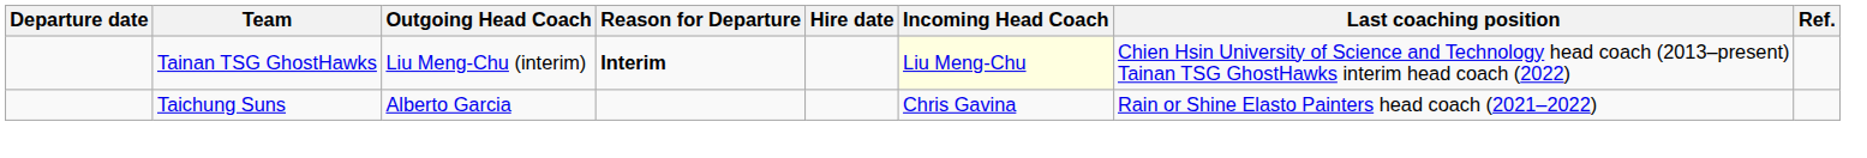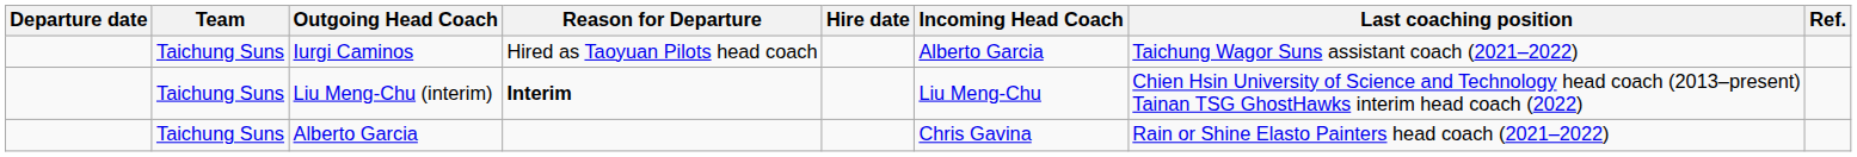 <table class="wikitable sortable">
 <tr>
 <th>Departure date</th>
 <th>Team</th>
 <th>Outgoing Head Coach</th>
 <th>Reason for Departure</th>
 <th>Hire date</th>
 <th>Incoming Head Coach</th>
 <th class="unsortable">Last coaching position</th>
 <th class="unsortable">Ref.</th>
 </tr>
 <tr>
 <td></td>
-<td><a href='#'>Tainan TSG GhostHawks</a></td>
+<td><a href='#'>Taichung Suns</a></td>
+<td><a href='#'>Iurgi Caminos</a></td>
+<td>Hired as <a href='#'>Taoyuan Pilots</a> head coach</td>
+<td></td>
+<td><a href='#'>Alberto Garcia</a></td>
+<td><a href='#'>Taichung Wagor Suns</a> assistant coach (<a href='#'>2021–2022</a>)</td>
+<td></td>
+</tr>
+<tr>
+<td></td>
+<td><a href='#'>Taichung Suns</a></td>
 <td><a href='#'>Liu Meng-Chu</a> (interim)</td>
 <td><strong>Interim</strong></td>
 <td></td>
-<td style="background: lightyellow;"><a href='#'>Liu Meng-Chu</a></td>
+<td><a href='#'>Liu Meng-Chu</a></td>
 <td><a href='#'>Chien Hsin University of Science and Technology</a> head coach (2013–present)<br><a href='#'>Tainan TSG GhostHawks</a> interim head coach (<a href='#'>2022</a>)</td>
 <td></td>
 </tr>
 <tr>
 <td></td>
 <td><a href='#'>Taichung Suns</a></td>
 <td><a href='#'>Alberto Garcia</a></td>
 <td></td>
 <td></td>
 <td><a href='#'>Chris Gavina</a></td>
 <td><a href='#'>Rain or Shine Elasto Painters</a> head coach (<a href='#'>2021–2022</a>)</td>
 <td></td>
 </tr>
 </table>
